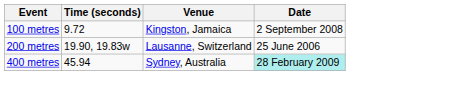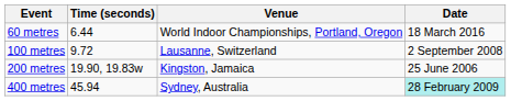 <table class="wikitable" style="font-size:95%;">
 <tr>
 <th>Event</th>
 <th>Time (seconds)</th>
 <th>Venue</th>
 <th>Date</th>
 </tr>
 <tr>
+<td><a href='#'>60 metres</a></td>
+<td>6.44</td>
+<td>World Indoor Championships, <a href='#'>Portland, Oregon</a></td>
+<td>18 March 2016</td>
+</tr>
+<tr>
 <td><a href='#'>100 metres</a></td>
 <td>9.72</td>
-<td><a href='#'>Kingston</a>, Jamaica</td>
+<td><a href='#'>Lausanne</a>, Switzerland</td>
 <td>2 September 2008</td>
 </tr>
 <tr>
 <td><a href='#'>200 metres</a></td>
 <td>19.90, 19.83w</td>
-<td><a href='#'>Lausanne</a>, Switzerland</td>
+<td><a href='#'>Kingston</a>, Jamaica</td>
 <td>25 June 2006</td>
 </tr>
 <tr>
 <td><a href='#'>400 metres</a></td>
 <td>45.94</td>
 <td><a href='#'>Sydney</a>, Australia</td>
 <td style="background: paleturquoise;">28 February 2009</td>
 </tr>
 </table>
